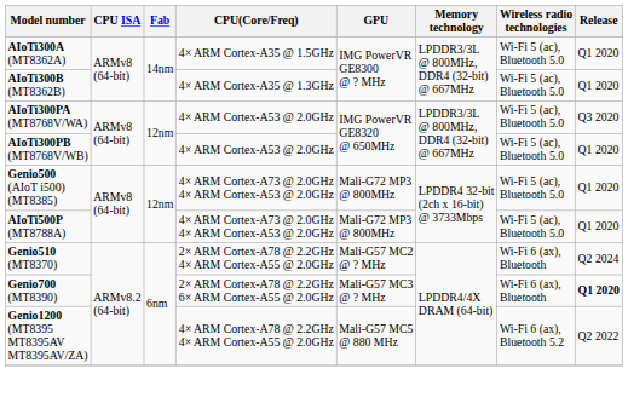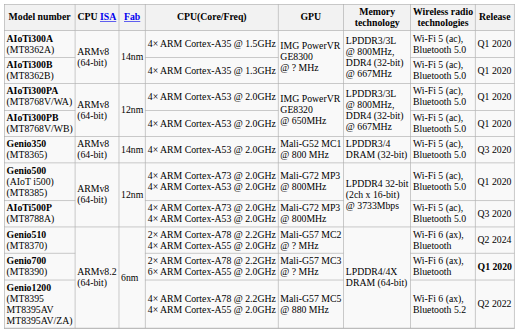 <table class="wikitable">
 <tr>
 <th>Model number</th>
 <th>CPU <a href='#'>ISA</a></th>
 <th><a href='#'>Fab</a></th>
 <th>CPU(Core/Freq)</th>
 <th>GPU</th>
 <th>Memory <br>technology</th>
 <th>Wireless radio <br>technologies</th>
 <th>Release</th>
 </tr>
 <tr>
 <td><b>AIoTi300A</b><br><span>(MT8362A)</span></td>
 <td rowspan=2>ARMv8<br>(64-bit)</td>
 <td rowspan=2>14nm</td>
 <td>4× ARM Cortex-A35 @ 1.5GHz</td>
 <td rowspan=2>IMG PowerVR <br>GE8300<br>@ ? MHz</td>
 <td rowspan=2>LPDDR3/3L <br>@ 800MHz, <br>DDR4 (32-bit) <br>@ 667MHz</td>
 <td>Wi-Fi 5 (ac), <br>Bluetooth 5.0</td>
 <td>Q1 2020</td>
 </tr>
 <tr>
 <td><b>AIoTi300B</b><br><span>(MT8362B)</span></td>
 <td>4× ARM Cortex-A35 @ 1.3GHz</td>
 <td>Wi-Fi 5 (ac), <br>Bluetooth 5.0</td>
 <td>Q1 2020</td>
 </tr>
 <tr>
 <td><b>AIoTi300PA</b><br><span>(MT8768V/WA)</span></td>
 <td rowspan=2>ARMv8<br>(64-bit)</td>
 <td rowspan=2>12nm</td>
 <td>4× ARM Cortex-A53 @ 2.0GHz</td>
 <td rowspan=2>IMG PowerVR <br>GE8320<br>@ 650MHz</td>
 <td rowspan=2>LPDDR3/3L <br>@ 800MHz, <br>DDR4 (32-bit) <br>@ 667MHz</td>
 <td>Wi-Fi 5 (ac), <br>Bluetooth 5.0</td>
-<td>Q3 2020</td>
+<td>Q1 2020</td>
 </tr>
 <tr>
 <td><b>AIoTi300PB</b><br><span>(MT8768V/WB)</span></td>
 <td>4× ARM Cortex-A53 @ 2.0GHz</td>
 <td>Wi-Fi 5 (ac), <br>Bluetooth 5.0</td>
 <td>Q1 2020</td>
+</tr>
+<tr>
+<td><b>Genio350</b><br><span>(MT8365)</span></td>
+<td>ARMv8<br>(64-bit)</td>
+<td>14nm</td>
+<td>4× ARM Cortex-A53 @ 2.0GHz</td>
+<td>Mali-G52 MC1<br>@ 800 MHz</td>
+<td>LPDDR3/4<br>DRAM (32-bit)</td>
+<td>Wi-Fi 5 (ac), <br>Bluetooth 5.0</td>
+<td>Q3 2020</td>
 </tr>
 <tr>
 <td><b>Genio500</b><br>(AIoT i500)<br><span>(MT8385)</span></td>
 <td rowspan=2>ARMv8<br>(64-bit)</td>
 <td rowspan=2>12nm</td>
 <td>4× ARM Cortex-A73 @ 2.0GHz <br>4× ARM Cortex-A53 @ 2.0GHz</td>
 <td>Mali-G72 MP3<br>@ 800MHz</td>
 <td rowspan=2>LPDDR4 32-bit<br>(2ch x 16-bit) <br>@ 3733Mbps</td>
 <td>Wi-Fi 5 (ac), <br>Bluetooth 5.0</td>
 <td>Q1 2020</td>
 </tr>
 <tr>
 <td><b>AIoTi500P</b><br><span>(MT8788A)</span></td>
 <td>4× ARM Cortex-A73 @ 2.0GHz <br>4× ARM Cortex-A53 @ 2.0GHz</td>
 <td>Mali-G72 MP3<br>@ 800MHz</td>
 <td>Wi-Fi 5 (ac), <br>Bluetooth 5.0</td>
-<td>Q1 2020</td>
+<td>Q3 2020</td>
 </tr>
 <tr>
 <td><b>Genio510</b><br><span>(MT8370)</span></td>
 <td rowspan=3>ARMv8.2<br>(64-bit)</td>
 <td rowspan=3>6nm</td>
 <td>2× ARM Cortex-A78 @ 2.2GHz <br>4× ARM Cortex-A55 @ 2.0GHz</td>
 <td>Mali-G57 MC2<br>@ ? MHz</td>
 <td rowspan=3>LPDDR4/4X<br>DRAM (64-bit)</td>
 <td>Wi-Fi 6 (ax), <br>Bluetooth</td>
 <td>Q2 2024</td>
 </tr>
 <tr>
 <td><b>Genio700</b><br><span>(MT8390)</span></td>
 <td>2× ARM Cortex-A78 @ 2.2GHz <br>6× ARM Cortex-A55 @ 2.0GHz</td>
 <td>Mali-G57 MC3<br>@ ? MHz</td>
 <td>Wi-Fi 6 (ax), <br>Bluetooth</td>
 <td><strong>Q1 2020</strong></td>
 </tr>
 <tr>
 <td><b>Genio1200</b><br><span>(MT8395 <br>MT8395AV <br>MT8395AV/ZA)</span></td>
 <td>4× ARM Cortex-A78 @ 2.2GHz <br>4× ARM Cortex-A55 @ 2.0GHz</td>
 <td>Mali-G57 MC5<br>@ 880 MHz</td>
 <td>Wi-Fi 6 (ax),<br>Bluetooth 5.2 </td>
 <td>Q2 2022</td>
 </tr>
 <tr>
 </tr>
 </table>
